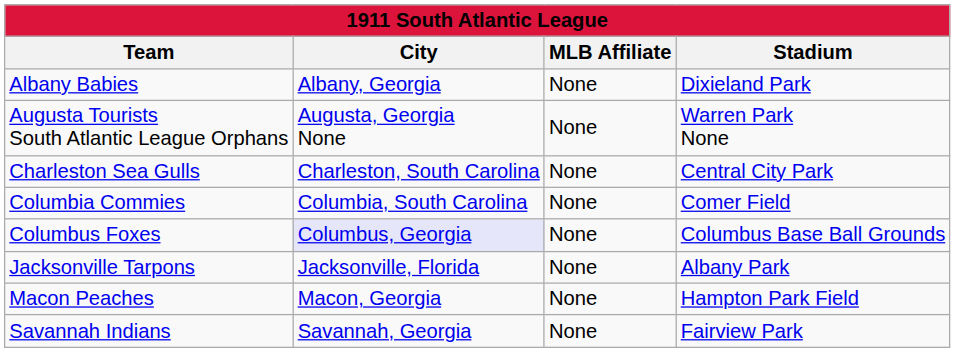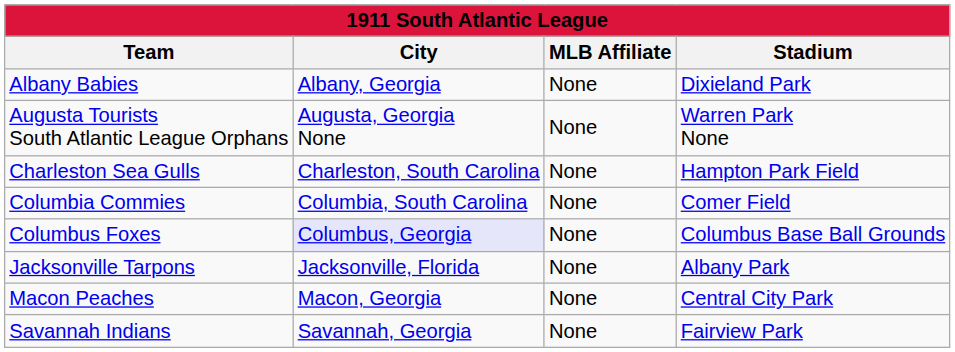 <table class="wikitable" style="width:auto">
 <tr>
 <td bgcolor="#DC143C" align="center" colspan="7"><strong><span>1911 South Atlantic League</span></strong></td>
 </tr>
 <tr>
 <th>Team</th>
 <th>City</th>
 <th>MLB Affiliate</th>
 <th>Stadium</th>
 </tr>
 <tr>
 <td><a href='#'>Albany Babies</a></td>
 <td><a href='#'>Albany, Georgia</a></td>
 <td>None</td>
 <td><a href='#'>Dixieland Park</a></td>
 </tr>
 <tr>
 <td><a href='#'>Augusta Tourists</a> <br> South Atlantic League Orphans</td>
 <td><a href='#'>Augusta, Georgia</a> <br> None</td>
 <td>None</td>
 <td><a href='#'>Warren Park</a> <br> None</td>
 </tr>
 <tr>
 <td><a href='#'>Charleston Sea Gulls</a></td>
 <td><a href='#'>Charleston, South Carolina</a></td>
 <td>None</td>
-<td><a href='#'>Central City Park</a></td>
+<td><a href='#'>Hampton Park Field</a></td>
 </tr>
 <tr>
 <td><a href='#'>Columbia Commies</a></td>
 <td><a href='#'>Columbia, South Carolina</a></td>
 <td>None</td>
 <td><a href='#'>Comer Field</a></td>
 </tr>
 <tr>
 <td><a href='#'>Columbus Foxes</a></td>
 <td style="background: lavender;"><a href='#'>Columbus, Georgia</a></td>
 <td>None</td>
 <td><a href='#'>Columbus Base Ball Grounds</a></td>
 </tr>
 <tr>
 <td><a href='#'>Jacksonville Tarpons</a></td>
 <td><a href='#'>Jacksonville, Florida</a></td>
 <td>None</td>
 <td><a href='#'>Albany Park</a></td>
 </tr>
 <tr>
 <td><a href='#'>Macon Peaches</a></td>
 <td><a href='#'>Macon, Georgia</a></td>
 <td>None</td>
-<td><a href='#'>Hampton Park Field</a></td>
+<td><a href='#'>Central City Park</a></td>
 </tr>
 <tr>
 <td><a href='#'>Savannah Indians</a></td>
 <td><a href='#'>Savannah, Georgia</a></td>
 <td>None</td>
 <td><a href='#'>Fairview Park</a></td>
 </tr>
 </table>
